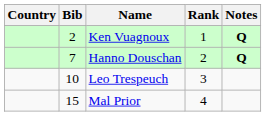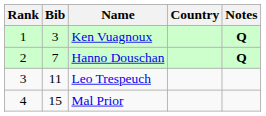 <table class="wikitable" style="text-align:center;">
 <tr>
-<th>Country</th>
+<th>Rank</th>
 <th>Bib</th>
 <th>Name</th>
-<th>Rank</th>
+<th>Country</th>
 <th>Notes</th>
 </tr>
 <tr bgcolor=ccffcc>
+<td>1</td>
+<td>3</td>
+<td align=left><a href='#'>Ken Vuagnoux</a></td>
 <td align=left></td>
-<td>2</td>
-<td align=left><a href='#'>Ken Vuagnoux</a></td>
-<td>1</td>
 <td><strong>Q</strong></td>
 </tr>
 <tr bgcolor=ccffcc>
-<td align=left></td>
+<td>2</td>
 <td>7</td>
 <td align=left><a href='#'>Hanno Douschan</a></td>
-<td>2</td>
+<td align=left></td>
 <td><strong>Q</strong></td>
 </tr>
 <tr>
+<td>3</td>
+<td>11</td>
+<td align=left><a href='#'>Leo Trespeuch</a></td>
 <td align=left></td>
-<td>10</td>
-<td align=left><a href='#'>Leo Trespeuch</a></td>
-<td>3</td>
 <td></td>
 </tr>
 <tr>
-<td align=left></td>
+<td>4</td>
 <td>15</td>
 <td align=left><a href='#'>Mal Prior</a></td>
-<td>4</td>
+<td align=left></td>
 <td></td>
 </tr>
 </table>
